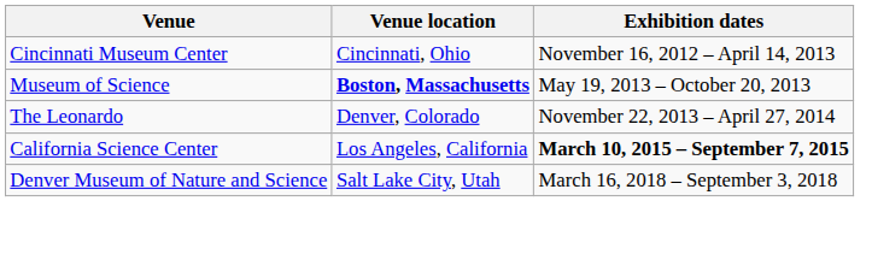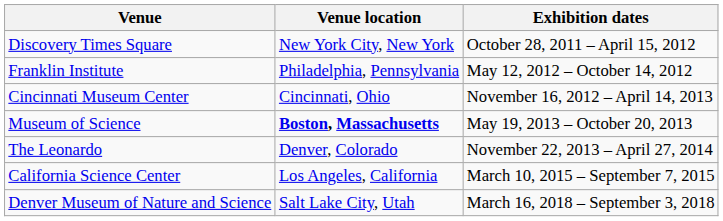 <table class="wikitable">
 <tr>
 <th>Venue</th>
 <th>Venue location</th>
 <th>Exhibition dates</th>
+</tr>
+<tr>
+<td><a href='#'>Discovery Times Square</a></td>
+<td><a href='#'>New York City</a>, <a href='#'>New York</a></td>
+<td>October 28, 2011 – April 15, 2012</td>
+</tr>
+<tr>
+<td><a href='#'>Franklin Institute</a></td>
+<td><a href='#'>Philadelphia</a>, <a href='#'>Pennsylvania</a></td>
+<td>May 12, 2012 – October 14, 2012</td>
 </tr>
 <tr>
 <td><a href='#'>Cincinnati Museum Center</a></td>
 <td><a href='#'>Cincinnati</a>, <a href='#'>Ohio</a></td>
 <td>November 16, 2012 – April 14, 2013</td>
 </tr>
 <tr>
 <td><a href='#'>Museum of Science</a></td>
 <td><strong><a href='#'>Boston</a>, <a href='#'>Massachusetts</a></strong></td>
 <td>May 19, 2013 – October 20, 2013</td>
 </tr>
 <tr>
 <td><a href='#'>The Leonardo</a></td>
 <td><a href='#'>Denver</a>, <a href='#'>Colorado</a></td>
 <td>November 22, 2013 – April 27, 2014</td>
 </tr>
 <tr>
 <td><a href='#'>California Science Center</a></td>
 <td><a href='#'>Los Angeles</a>, <a href='#'>California</a></td>
-<td><strong>March 10, 2015 – September 7, 2015</strong></td>
+<td>March 10, 2015 – September 7, 2015</td>
 </tr>
 <tr>
 <td><a href='#'>Denver Museum of Nature and Science</a></td>
 <td><a href='#'>Salt Lake City</a>, <a href='#'>Utah</a></td>
 <td>March 16, 2018 – September 3, 2018</td>
 </tr>
 </table>
